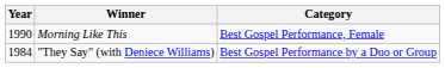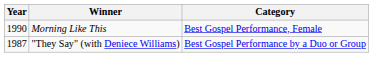 <table class="wikitable">
 <tr>
 <th>Year</th>
 <th>Winner</th>
 <th>Category</th>
 </tr>
 <tr>
 <td>1990</td>
 <td><em>Morning Like This</em></td>
 <td><a href='#'>Best Gospel Performance, Female</a></td>
 </tr>
 <tr>
-<td>1984</td>
+<td>1987</td>
 <td>"They Say" (with <a href='#'>Deniece Williams</a>)</td>
 <td><a href='#'>Best Gospel Performance by a Duo or Group</a></td>
 </tr>
 </table>
